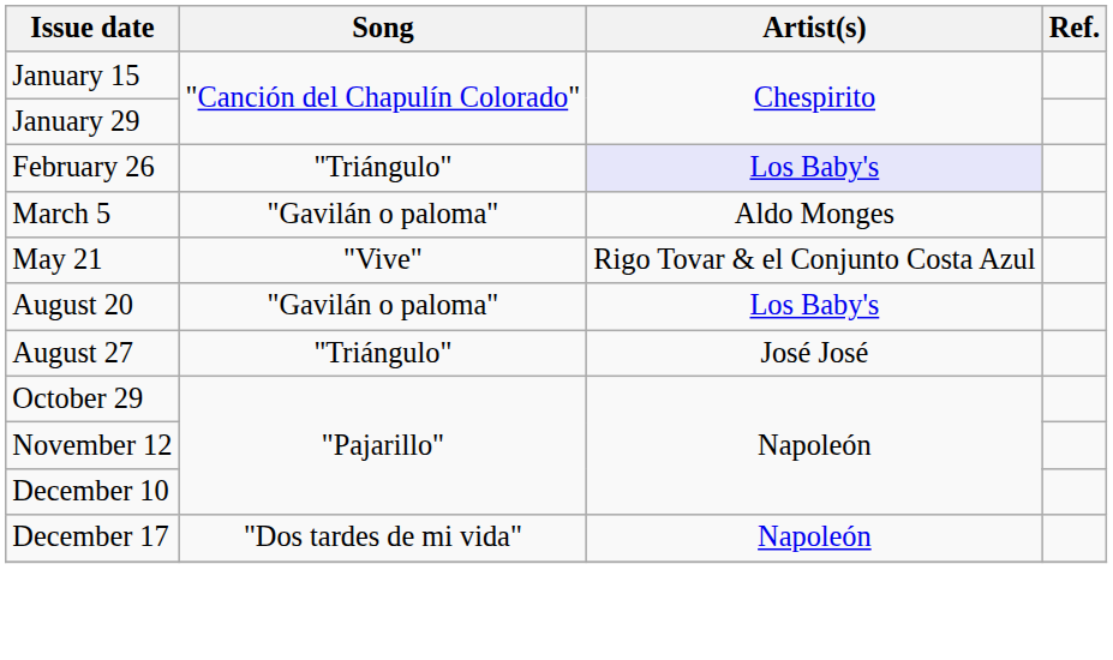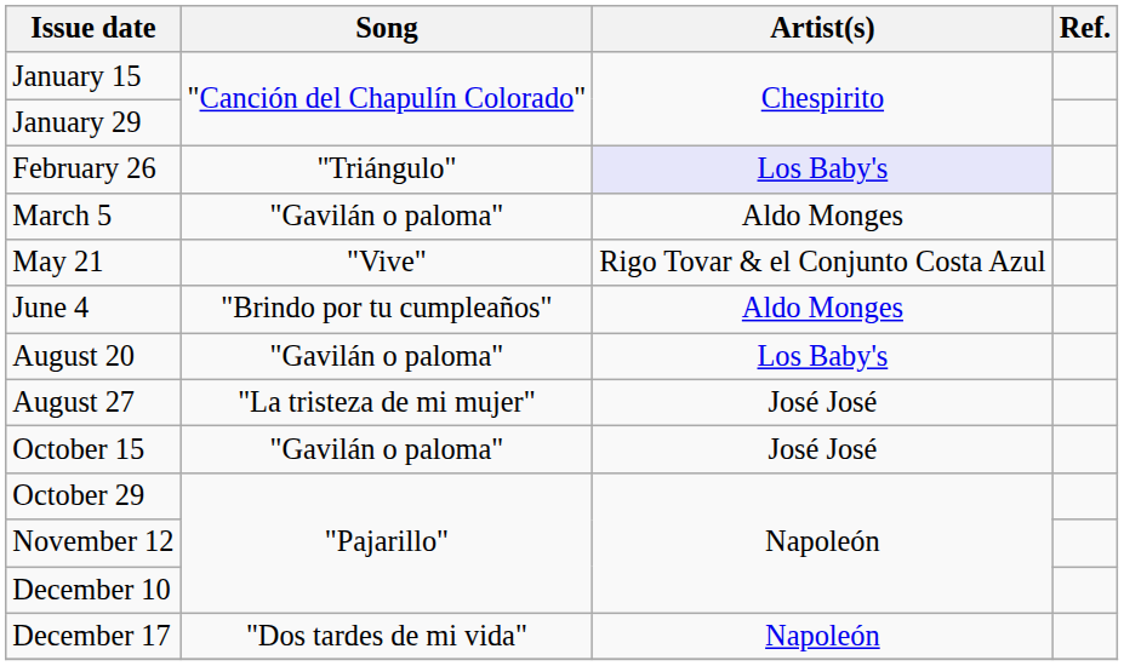 <table class="wikitable" style="text-align: left;">
 <tr>
 <th>Issue date</th>
 <th>Song</th>
 <th>Artist(s)</th>
 <th>Ref.</th>
 </tr>
 <tr>
 <td>January 15</td>
 <td align="center" rowspan="2">"<a href='#'>Canción del Chapulín Colorado</a>"</td>
 <td align="center" rowspan="2"><a href='#'>Chespirito</a></td>
 <td align="center"></td>
 </tr>
 <tr>
 <td>January 29</td>
 <td align="center"></td>
 </tr>
 <tr>
 <td>February 26</td>
 <td align="center">"Triángulo"</td>
 <td align="center" style="background: lavender;"><a href='#'>Los Baby's</a></td>
 <td align="center"></td>
 </tr>
 <tr>
 <td>March 5</td>
 <td align="center">"Gavilán o paloma"</td>
 <td align="center">Aldo Monges</td>
 <td align="center"></td>
 </tr>
 <tr>
 <td>May 21</td>
 <td align="center">"Vive"</td>
 <td align="center">Rigo Tovar & el Conjunto Costa Azul</td>
 <td align="center"></td>
 </tr>
 <tr>
+<td>June 4</td>
+<td align="center">"Brindo por tu cumpleaños"</td>
+<td align="center"><a href='#'>Aldo Monges</a></td>
+<td align="center"></td>
+</tr>
+<tr>
 <td>August 20</td>
 <td align="center">"Gavilán o paloma"</td>
 <td align="center"><a href='#'>Los Baby's</a></td>
 <td align="center"></td>
 </tr>
 <tr>
 <td>August 27</td>
-<td align="center">"Triángulo"</td>
+<td align="center">"La tristeza de mi mujer"</td>
+<td align="center">José José</td>
+<td align="center"></td>
+</tr>
+<tr>
+<td>October 15</td>
+<td align="center">"Gavilán o paloma"</td>
 <td align="center">José José</td>
 <td align="center"></td>
 </tr>
 <tr>
 <td>October 29</td>
 <td align="center" rowspan="3">"Pajarillo"</td>
 <td align="center" rowspan="3">Napoleón</td>
 <td align="center"></td>
 </tr>
 <tr>
 <td>November 12</td>
 <td align="center"></td>
 </tr>
 <tr>
 <td>December 10</td>
 <td align="center"></td>
 </tr>
 <tr>
 <td>December 17</td>
 <td align="center">"Dos tardes de mi vida"</td>
 <td align="center"><a href='#'>Napoleón</a></td>
 <td align="center"></td>
 </tr>
 <tr>
 </tr>
 </table>
